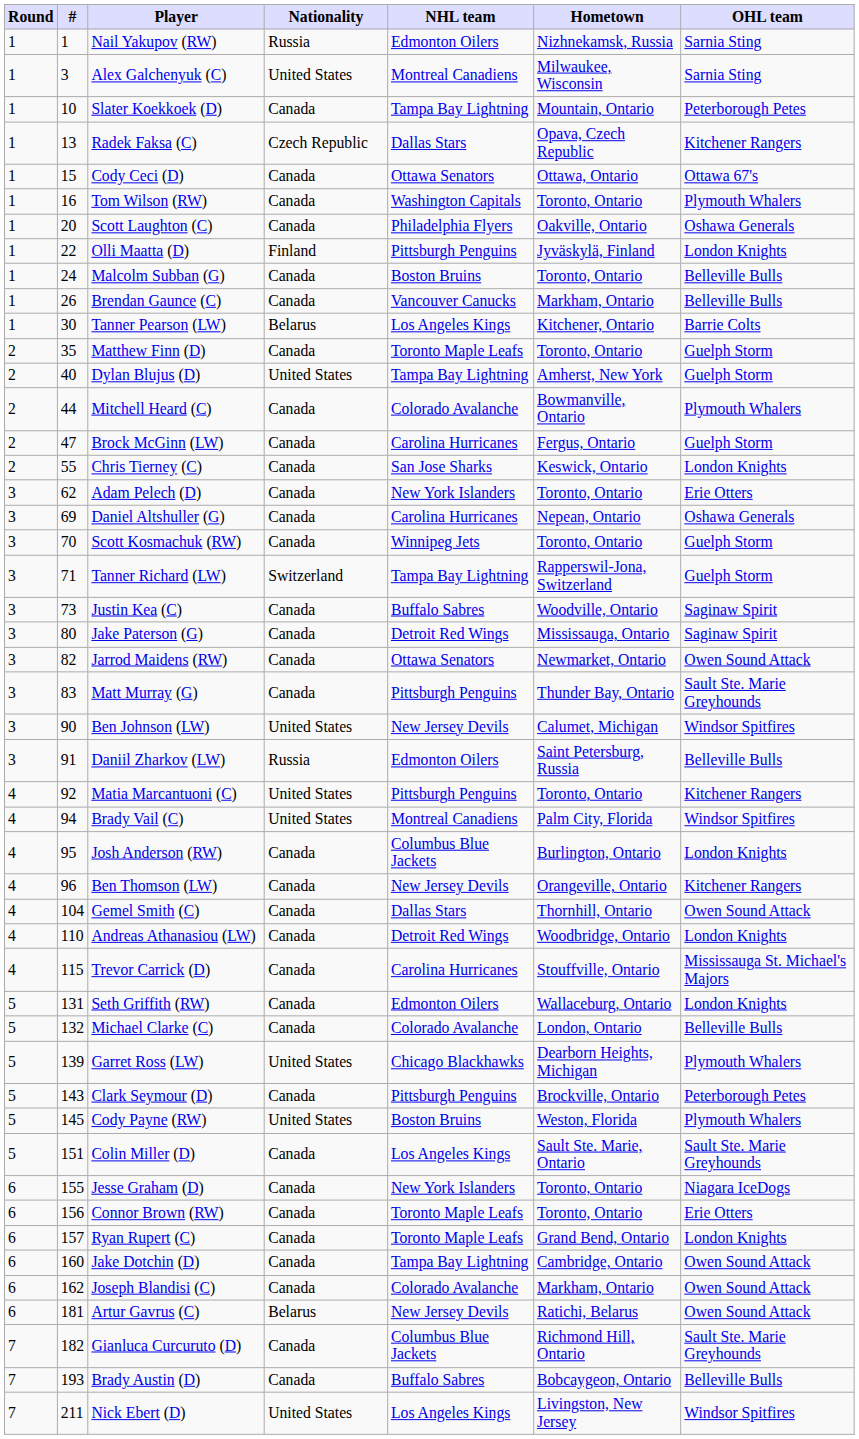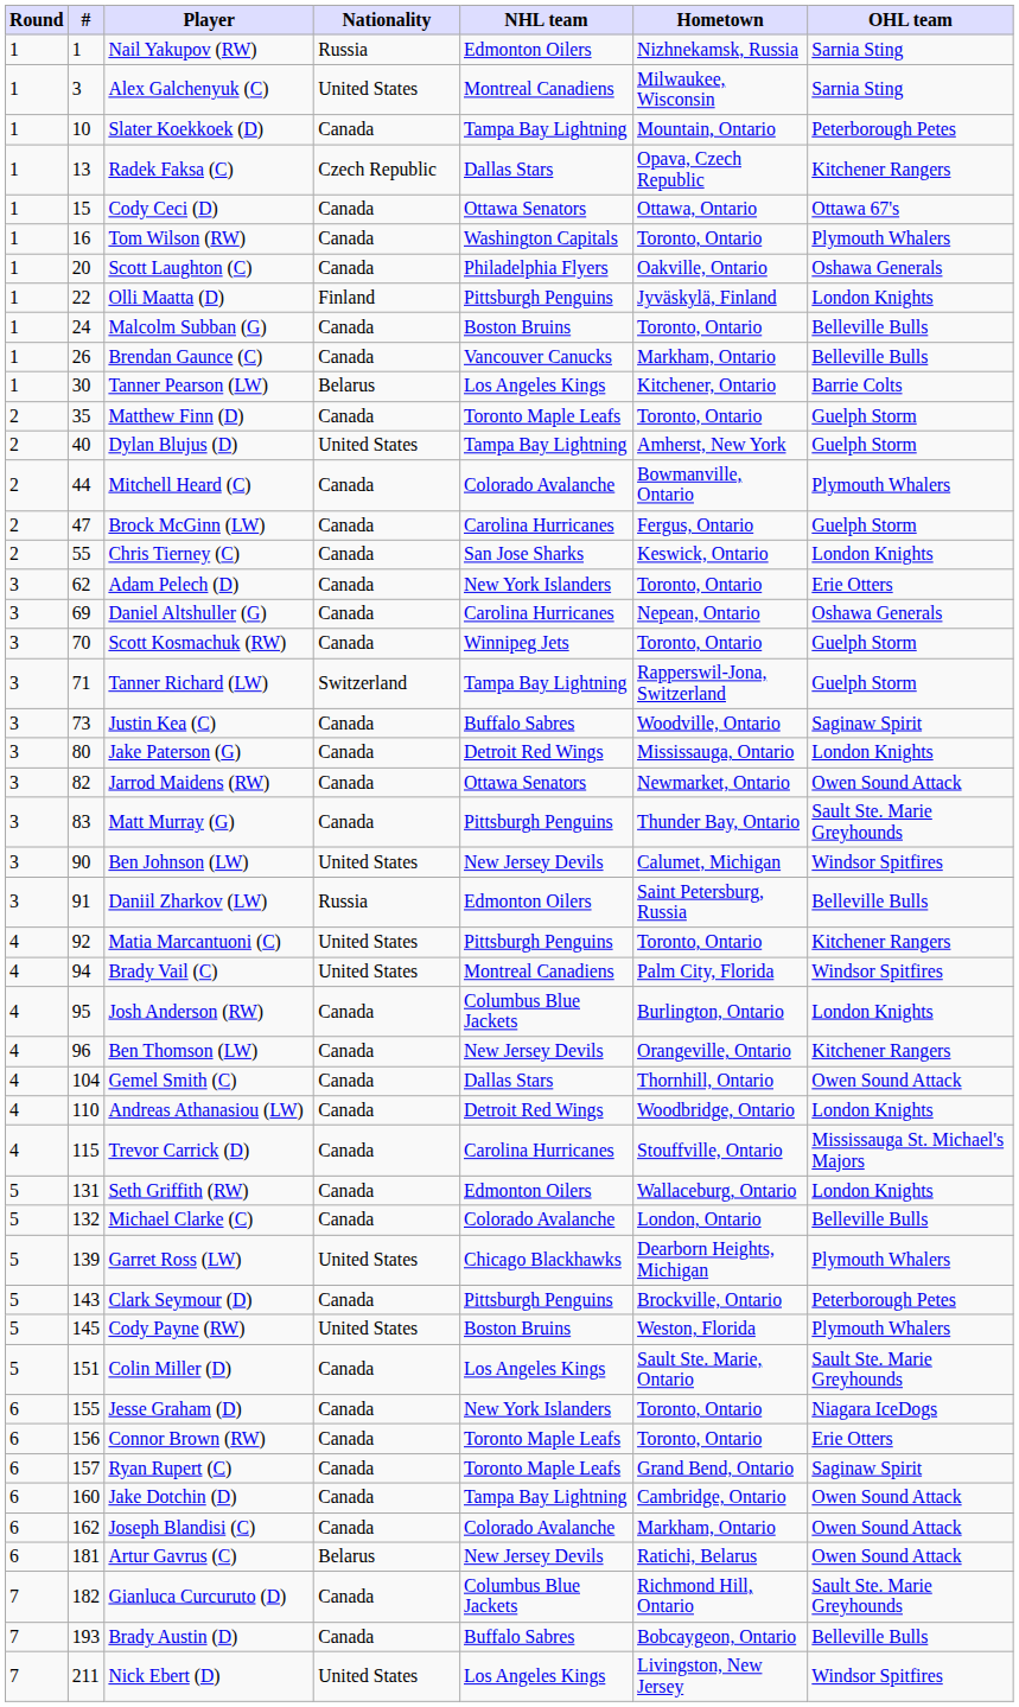 <table class="wikitable">
 <tr>
 <th style="background:#ddf; width:2.75%;">Round</th>
 <th style="background:#ddf; width:2.75%;">#</th>
 <th style="background:#ddf; width:22.0%;">Player</th>
 <th style="background:#ddf; width:15.0%;">Nationality</th>
 <th style="background:#ddf; width:18.0%;">NHL team</th>
 <th style="background:#ddf; width:18.0%;">Hometown</th>
 <th style="background:#ddf; width:100.0%;">OHL team</th>
 </tr>
 <tr>
 <td>1</td>
 <td>1</td>
 <td><a href='#'>Nail Yakupov</a> (<a href='#'>RW</a>)</td>
 <td> Russia</td>
 <td><a href='#'>Edmonton Oilers</a></td>
 <td><a href='#'>Nizhnekamsk, Russia</a></td>
 <td><a href='#'>Sarnia Sting</a></td>
 </tr>
 <tr>
 <td>1</td>
 <td>3</td>
 <td><a href='#'>Alex Galchenyuk</a> (<a href='#'>C</a>)</td>
 <td> United States</td>
 <td><a href='#'>Montreal Canadiens</a></td>
 <td><a href='#'>Milwaukee, Wisconsin</a></td>
 <td><a href='#'>Sarnia Sting</a></td>
 </tr>
 <tr>
 <td>1</td>
 <td>10</td>
 <td><a href='#'>Slater Koekkoek</a> (<a href='#'>D</a>)</td>
 <td> Canada</td>
 <td><a href='#'>Tampa Bay Lightning</a></td>
 <td><a href='#'>Mountain, Ontario</a></td>
 <td><a href='#'>Peterborough Petes</a></td>
 </tr>
 <tr>
 <td>1</td>
 <td>13</td>
 <td><a href='#'>Radek Faksa</a> (<a href='#'>C</a>)</td>
 <td> Czech Republic</td>
 <td><a href='#'>Dallas Stars</a></td>
 <td><a href='#'>Opava, Czech Republic</a></td>
 <td><a href='#'>Kitchener Rangers</a></td>
 </tr>
 <tr>
 <td>1</td>
 <td>15</td>
 <td><a href='#'>Cody Ceci</a> (<a href='#'>D</a>)</td>
 <td> Canada</td>
 <td><a href='#'>Ottawa Senators</a></td>
 <td><a href='#'>Ottawa, Ontario</a></td>
 <td><a href='#'>Ottawa 67's</a></td>
 </tr>
 <tr>
 <td>1</td>
 <td>16</td>
 <td><a href='#'>Tom Wilson</a> (<a href='#'>RW</a>)</td>
 <td> Canada</td>
 <td><a href='#'>Washington Capitals</a></td>
 <td><a href='#'>Toronto, Ontario</a></td>
 <td><a href='#'>Plymouth Whalers</a></td>
 </tr>
 <tr>
 <td>1</td>
 <td>20</td>
 <td><a href='#'>Scott Laughton</a> (<a href='#'>C</a>)</td>
 <td> Canada</td>
 <td><a href='#'>Philadelphia Flyers</a></td>
 <td><a href='#'>Oakville, Ontario</a></td>
 <td><a href='#'>Oshawa Generals</a></td>
 </tr>
 <tr>
 <td>1</td>
 <td>22</td>
 <td><a href='#'>Olli Maatta</a> (<a href='#'>D</a>)</td>
 <td> Finland</td>
 <td><a href='#'>Pittsburgh Penguins</a></td>
 <td><a href='#'>Jyväskylä, Finland</a></td>
 <td><a href='#'>London Knights</a></td>
 </tr>
 <tr>
 <td>1</td>
 <td>24</td>
 <td><a href='#'>Malcolm Subban</a> (<a href='#'>G</a>)</td>
 <td> Canada</td>
 <td><a href='#'>Boston Bruins</a></td>
 <td><a href='#'>Toronto, Ontario</a></td>
 <td><a href='#'>Belleville Bulls</a></td>
 </tr>
 <tr>
 <td>1</td>
 <td>26</td>
 <td><a href='#'>Brendan Gaunce</a> (<a href='#'>C</a>)</td>
 <td> Canada</td>
 <td><a href='#'>Vancouver Canucks</a></td>
 <td><a href='#'>Markham, Ontario</a></td>
 <td><a href='#'>Belleville Bulls</a></td>
 </tr>
 <tr>
 <td>1</td>
 <td>30</td>
 <td><a href='#'>Tanner Pearson</a> (<a href='#'>LW</a>)</td>
 <td> Belarus</td>
 <td><a href='#'>Los Angeles Kings</a></td>
 <td><a href='#'>Kitchener, Ontario</a></td>
 <td><a href='#'>Barrie Colts</a></td>
 </tr>
 <tr>
 <td>2</td>
 <td>35</td>
 <td><a href='#'>Matthew Finn</a> (<a href='#'>D</a>)</td>
 <td> Canada</td>
 <td><a href='#'>Toronto Maple Leafs</a></td>
 <td><a href='#'>Toronto, Ontario</a></td>
 <td><a href='#'>Guelph Storm</a></td>
 </tr>
 <tr>
 <td>2</td>
 <td>40</td>
 <td><a href='#'>Dylan Blujus</a> (<a href='#'>D</a>)</td>
 <td> United States</td>
 <td><a href='#'>Tampa Bay Lightning</a></td>
 <td><a href='#'>Amherst, New York</a></td>
 <td><a href='#'>Guelph Storm</a></td>
 </tr>
 <tr>
 <td>2</td>
 <td>44</td>
 <td><a href='#'>Mitchell Heard</a> (<a href='#'>C</a>)</td>
 <td> Canada</td>
 <td><a href='#'>Colorado Avalanche</a></td>
 <td><a href='#'>Bowmanville, Ontario</a></td>
 <td><a href='#'>Plymouth Whalers</a></td>
 </tr>
 <tr>
 <td>2</td>
 <td>47</td>
 <td><a href='#'>Brock McGinn</a> (<a href='#'>LW</a>)</td>
 <td> Canada</td>
 <td><a href='#'>Carolina Hurricanes</a></td>
 <td><a href='#'>Fergus, Ontario</a></td>
 <td><a href='#'>Guelph Storm</a></td>
 </tr>
 <tr>
 <td>2</td>
 <td>55</td>
 <td><a href='#'>Chris Tierney</a> (<a href='#'>C</a>)</td>
 <td> Canada</td>
 <td><a href='#'>San Jose Sharks</a></td>
 <td><a href='#'>Keswick, Ontario</a></td>
 <td><a href='#'>London Knights</a></td>
 </tr>
 <tr>
 <td>3</td>
 <td>62</td>
 <td><a href='#'>Adam Pelech</a> (<a href='#'>D</a>)</td>
 <td> Canada</td>
 <td><a href='#'>New York Islanders</a></td>
 <td><a href='#'>Toronto, Ontario</a></td>
 <td><a href='#'>Erie Otters</a></td>
 </tr>
 <tr>
 <td>3</td>
 <td>69</td>
 <td><a href='#'>Daniel Altshuller</a> (<a href='#'>G</a>)</td>
 <td> Canada</td>
 <td><a href='#'>Carolina Hurricanes</a></td>
 <td><a href='#'>Nepean, Ontario</a></td>
 <td><a href='#'>Oshawa Generals</a></td>
 </tr>
 <tr>
 <td>3</td>
 <td>70</td>
 <td><a href='#'>Scott Kosmachuk</a> (<a href='#'>RW</a>)</td>
 <td> Canada</td>
 <td><a href='#'>Winnipeg Jets</a></td>
 <td><a href='#'>Toronto, Ontario</a></td>
 <td><a href='#'>Guelph Storm</a></td>
 </tr>
 <tr>
 <td>3</td>
 <td>71</td>
 <td><a href='#'>Tanner Richard</a> (<a href='#'>LW</a>)</td>
 <td> Switzerland</td>
 <td><a href='#'>Tampa Bay Lightning</a></td>
 <td><a href='#'>Rapperswil-Jona, Switzerland</a></td>
 <td><a href='#'>Guelph Storm</a></td>
 </tr>
 <tr>
 <td>3</td>
 <td>73</td>
 <td><a href='#'>Justin Kea</a> (<a href='#'>C</a>)</td>
 <td> Canada</td>
 <td><a href='#'>Buffalo Sabres</a></td>
 <td><a href='#'>Woodville, Ontario</a></td>
 <td><a href='#'>Saginaw Spirit</a></td>
 </tr>
 <tr>
 <td>3</td>
 <td>80</td>
 <td><a href='#'>Jake Paterson</a> (<a href='#'>G</a>)</td>
 <td> Canada</td>
 <td><a href='#'>Detroit Red Wings</a></td>
 <td><a href='#'>Mississauga, Ontario</a></td>
-<td><a href='#'>Saginaw Spirit</a></td>
+<td><a href='#'>London Knights</a></td>
 </tr>
 <tr>
 <td>3</td>
 <td>82</td>
 <td><a href='#'>Jarrod Maidens</a> (<a href='#'>RW</a>)</td>
 <td> Canada</td>
 <td><a href='#'>Ottawa Senators</a></td>
 <td><a href='#'>Newmarket, Ontario</a></td>
 <td><a href='#'>Owen Sound Attack</a></td>
 </tr>
 <tr>
 <td>3</td>
 <td>83</td>
 <td><a href='#'>Matt Murray</a> (<a href='#'>G</a>)</td>
 <td> Canada</td>
 <td><a href='#'>Pittsburgh Penguins</a></td>
 <td><a href='#'>Thunder Bay, Ontario</a></td>
 <td><a href='#'>Sault Ste. Marie Greyhounds</a></td>
 </tr>
 <tr>
 <td>3</td>
 <td>90</td>
 <td><a href='#'>Ben Johnson</a> (<a href='#'>LW</a>)</td>
 <td> United States</td>
 <td><a href='#'>New Jersey Devils</a></td>
 <td><a href='#'>Calumet, Michigan</a></td>
 <td><a href='#'>Windsor Spitfires</a></td>
 </tr>
 <tr>
 <td>3</td>
 <td>91</td>
 <td><a href='#'>Daniil Zharkov</a> (<a href='#'>LW</a>)</td>
 <td> Russia</td>
 <td><a href='#'>Edmonton Oilers</a></td>
 <td><a href='#'>Saint Petersburg, Russia</a></td>
 <td><a href='#'>Belleville Bulls</a></td>
 </tr>
 <tr>
 <td>4</td>
 <td>92</td>
 <td><a href='#'>Matia Marcantuoni</a> (<a href='#'>C</a>)</td>
 <td> United States</td>
 <td><a href='#'>Pittsburgh Penguins</a></td>
 <td><a href='#'>Toronto, Ontario</a></td>
 <td><a href='#'>Kitchener Rangers</a></td>
 </tr>
 <tr>
 <td>4</td>
 <td>94</td>
 <td><a href='#'>Brady Vail</a> (<a href='#'>C</a>)</td>
 <td> United States</td>
 <td><a href='#'>Montreal Canadiens</a></td>
 <td><a href='#'>Palm City, Florida</a></td>
 <td><a href='#'>Windsor Spitfires</a></td>
 </tr>
 <tr>
 <td>4</td>
 <td>95</td>
 <td><a href='#'>Josh Anderson</a> (<a href='#'>RW</a>)</td>
 <td> Canada</td>
 <td><a href='#'>Columbus Blue Jackets</a></td>
 <td><a href='#'>Burlington, Ontario</a></td>
 <td><a href='#'>London Knights</a></td>
 </tr>
 <tr>
 <td>4</td>
 <td>96</td>
 <td><a href='#'>Ben Thomson</a> (<a href='#'>LW</a>)</td>
 <td> Canada</td>
 <td><a href='#'>New Jersey Devils</a></td>
 <td><a href='#'>Orangeville, Ontario</a></td>
 <td><a href='#'>Kitchener Rangers</a></td>
 </tr>
 <tr>
 <td>4</td>
 <td>104</td>
 <td><a href='#'>Gemel Smith</a> (<a href='#'>C</a>)</td>
 <td> Canada</td>
 <td><a href='#'>Dallas Stars</a></td>
 <td><a href='#'>Thornhill, Ontario</a></td>
 <td><a href='#'>Owen Sound Attack</a></td>
 </tr>
 <tr>
 <td>4</td>
 <td>110</td>
 <td><a href='#'>Andreas Athanasiou</a> (<a href='#'>LW</a>)</td>
 <td> Canada</td>
 <td><a href='#'>Detroit Red Wings</a></td>
 <td><a href='#'>Woodbridge, Ontario</a></td>
 <td><a href='#'>London Knights</a></td>
 </tr>
 <tr>
 <td>4</td>
 <td>115</td>
 <td><a href='#'>Trevor Carrick</a> (<a href='#'>D</a>)</td>
 <td> Canada</td>
 <td><a href='#'>Carolina Hurricanes</a></td>
 <td><a href='#'>Stouffville, Ontario</a></td>
 <td><a href='#'>Mississauga St. Michael's Majors</a></td>
 </tr>
 <tr>
 <td>5</td>
 <td>131</td>
 <td><a href='#'>Seth Griffith</a> (<a href='#'>RW</a>)</td>
 <td> Canada</td>
 <td><a href='#'>Edmonton Oilers</a></td>
 <td><a href='#'>Wallaceburg, Ontario</a></td>
 <td><a href='#'>London Knights</a></td>
 </tr>
 <tr>
 <td>5</td>
 <td>132</td>
 <td><a href='#'>Michael Clarke</a> (<a href='#'>C</a>)</td>
 <td> Canada</td>
 <td><a href='#'>Colorado Avalanche</a></td>
 <td><a href='#'>London, Ontario</a></td>
 <td><a href='#'>Belleville Bulls</a></td>
 </tr>
 <tr>
 <td>5</td>
 <td>139</td>
 <td><a href='#'>Garret Ross</a> (<a href='#'>LW</a>)</td>
 <td> United States</td>
 <td><a href='#'>Chicago Blackhawks</a></td>
 <td><a href='#'>Dearborn Heights, Michigan</a></td>
 <td><a href='#'>Plymouth Whalers</a></td>
 </tr>
 <tr>
 <td>5</td>
 <td>143</td>
 <td><a href='#'>Clark Seymour</a> (<a href='#'>D</a>)</td>
 <td> Canada</td>
 <td><a href='#'>Pittsburgh Penguins</a></td>
 <td><a href='#'>Brockville, Ontario</a></td>
 <td><a href='#'>Peterborough Petes</a></td>
 </tr>
 <tr>
 <td>5</td>
 <td>145</td>
 <td><a href='#'>Cody Payne</a> (<a href='#'>RW</a>)</td>
 <td> United States</td>
 <td><a href='#'>Boston Bruins</a></td>
 <td><a href='#'>Weston, Florida</a></td>
 <td><a href='#'>Plymouth Whalers</a></td>
 </tr>
 <tr>
 <td>5</td>
 <td>151</td>
 <td><a href='#'>Colin Miller</a> (<a href='#'>D</a>)</td>
 <td> Canada</td>
 <td><a href='#'>Los Angeles Kings</a></td>
 <td><a href='#'>Sault Ste. Marie, Ontario</a></td>
 <td><a href='#'>Sault Ste. Marie Greyhounds</a></td>
 </tr>
 <tr>
 <td>6</td>
 <td>155</td>
 <td><a href='#'>Jesse Graham</a> (<a href='#'>D</a>)</td>
 <td> Canada</td>
 <td><a href='#'>New York Islanders</a></td>
 <td><a href='#'>Toronto, Ontario</a></td>
 <td><a href='#'>Niagara IceDogs</a></td>
 </tr>
 <tr>
 <td>6</td>
 <td>156</td>
 <td><a href='#'>Connor Brown</a> (<a href='#'>RW</a>)</td>
 <td> Canada</td>
 <td><a href='#'>Toronto Maple Leafs</a></td>
 <td><a href='#'>Toronto, Ontario</a></td>
 <td><a href='#'>Erie Otters</a></td>
 </tr>
 <tr>
 <td>6</td>
 <td>157</td>
 <td><a href='#'>Ryan Rupert</a> (<a href='#'>C</a>)</td>
 <td> Canada</td>
 <td><a href='#'>Toronto Maple Leafs</a></td>
 <td><a href='#'>Grand Bend, Ontario</a></td>
-<td><a href='#'>London Knights</a></td>
+<td><a href='#'>Saginaw Spirit</a></td>
 </tr>
 <tr>
 <td>6</td>
 <td>160</td>
 <td><a href='#'>Jake Dotchin</a> (<a href='#'>D</a>)</td>
 <td> Canada</td>
 <td><a href='#'>Tampa Bay Lightning</a></td>
 <td><a href='#'>Cambridge, Ontario</a></td>
 <td><a href='#'>Owen Sound Attack</a></td>
 </tr>
 <tr>
 <td>6</td>
 <td>162</td>
 <td><a href='#'>Joseph Blandisi</a> (<a href='#'>C</a>)</td>
 <td> Canada</td>
 <td><a href='#'>Colorado Avalanche</a></td>
 <td><a href='#'>Markham, Ontario</a></td>
 <td><a href='#'>Owen Sound Attack</a></td>
 </tr>
 <tr>
 <td>6</td>
 <td>181</td>
 <td><a href='#'>Artur Gavrus</a> (<a href='#'>C</a>)</td>
 <td> Belarus</td>
 <td><a href='#'>New Jersey Devils</a></td>
 <td><a href='#'>Ratichi, Belarus</a></td>
 <td><a href='#'>Owen Sound Attack</a></td>
 </tr>
 <tr>
 <td>7</td>
 <td>182</td>
 <td><a href='#'>Gianluca Curcuruto</a> (<a href='#'>D</a>)</td>
 <td> Canada</td>
 <td><a href='#'>Columbus Blue Jackets</a></td>
 <td><a href='#'>Richmond Hill, Ontario</a></td>
 <td><a href='#'>Sault Ste. Marie Greyhounds</a></td>
 </tr>
 <tr>
 <td>7</td>
 <td>193</td>
 <td><a href='#'>Brady Austin</a> (<a href='#'>D</a>)</td>
 <td> Canada</td>
 <td><a href='#'>Buffalo Sabres</a></td>
 <td><a href='#'>Bobcaygeon, Ontario</a></td>
 <td><a href='#'>Belleville Bulls</a></td>
 </tr>
 <tr>
 <td>7</td>
 <td>211</td>
 <td><a href='#'>Nick Ebert</a> (<a href='#'>D</a>)</td>
 <td> United States</td>
 <td><a href='#'>Los Angeles Kings</a></td>
 <td><a href='#'>Livingston, New Jersey</a></td>
 <td><a href='#'>Windsor Spitfires</a></td>
 </tr>
 </table>
